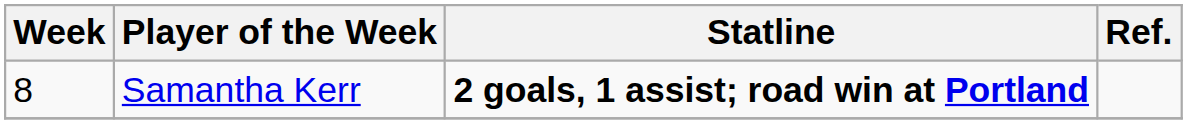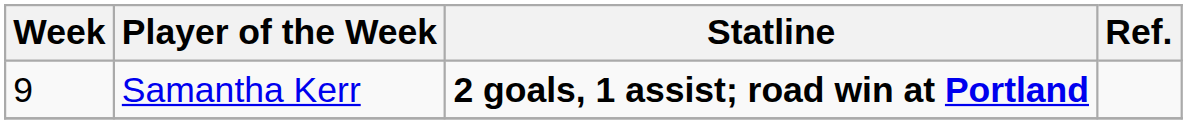 <table class="wikitable">
 <tr>
 <th>Week</th>
 <th>Player of the Week</th>
 <th>Statline</th>
 <th>Ref.</th>
 </tr>
 <tr>
-<td>8</td>
+<td>9</td>
 <td> <a href='#'>Samantha Kerr</a></td>
 <td><strong>2 goals, 1 assist; road win at <a href='#'>Portland</a></strong></td>
 <td></td>
 </tr>
 <tr>
 </tr>
 </table>
